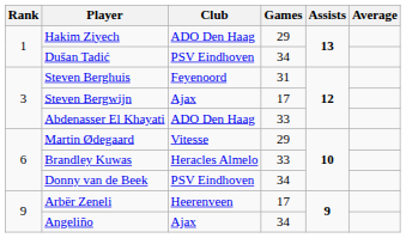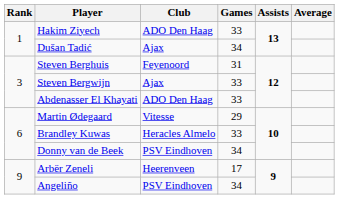 <table class="wikitable" style="text-align:center">
 <tr>
 <th>Rank</th>
 <th>Player</th>
 <th>Club</th>
 <th>Games</th>
 <th>Assists</th>
 <th>Average</th>
 </tr>
 <tr>
 <td rowspan="2">1</td>
 <td style="text-align:left"> <a href='#'>Hakim Ziyech</a></td>
 <td style="text-align:left"><a href='#'>ADO Den Haag</a></td>
-<td>29</td>
+<td>33</td>
 <td rowspan="2"><strong>13</strong></td>
 <td></td>
 </tr>
 <tr>
 <td style="text-align:left"> <a href='#'>Dušan Tadić</a></td>
-<td style="text-align:left"><a href='#'>PSV Eindhoven</a></td>
+<td style="text-align:left"><a href='#'>Ajax</a></td>
 <td>34</td>
 <td></td>
 </tr>
 <tr>
 <td rowspan="3">3</td>
 <td style="text-align:left"> <a href='#'>Steven Berghuis</a></td>
 <td style="text-align:left"><a href='#'>Feyenoord</a></td>
 <td>31</td>
 <td rowspan="3"><strong>12</strong></td>
 <td></td>
 </tr>
 <tr>
 <td style="text-align:left"> <a href='#'>Steven Bergwijn</a></td>
 <td style="text-align:left"><a href='#'>Ajax</a></td>
-<td>17</td>
+<td>33</td>
 <td></td>
 </tr>
 <tr>
 <td style="text-align:left"> <a href='#'>Abdenasser El Khayati</a></td>
 <td style="text-align:left"><a href='#'>ADO Den Haag</a></td>
 <td>33</td>
 <td></td>
 </tr>
 <tr>
 <td rowspan="3">6</td>
 <td style="text-align:left"> <a href='#'>Martin Ødegaard</a></td>
 <td style="text-align:left"><a href='#'>Vitesse</a></td>
 <td>29</td>
 <td rowspan="3"><strong>10</strong></td>
 <td></td>
 </tr>
 <tr>
 <td style="text-align:left"> <a href='#'>Brandley Kuwas</a></td>
 <td style="text-align:left"><a href='#'>Heracles Almelo</a></td>
 <td>33</td>
 <td></td>
 </tr>
 <tr>
 <td style="text-align:left"> <a href='#'>Donny van de Beek</a></td>
 <td style="text-align:left"><a href='#'>PSV Eindhoven</a></td>
 <td>34</td>
 <td></td>
 </tr>
 <tr>
 <td rowspan="2">9</td>
 <td style="text-align:left"> <a href='#'>Arbër Zeneli</a></td>
 <td style="text-align:left"><a href='#'>Heerenveen</a></td>
 <td>17</td>
 <td rowspan="2"><strong>9</strong></td>
 <td></td>
 </tr>
 <tr>
 <td style="text-align:left"> <a href='#'>Angeliño</a></td>
-<td style="text-align:left"><a href='#'>Ajax</a></td>
+<td style="text-align:left"><a href='#'>PSV Eindhoven</a></td>
 <td>34</td>
 <td></td>
 </tr>
 </table>
